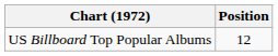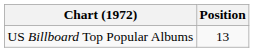 <table class="wikitable" style="text-align:center;">
 <tr>
 <th>Chart (1972)</th>
 <th>Position</th>
 </tr>
 <tr>
 <td align="left">US <em>Billboard</em> Top Popular Albums</td>
-<td>12</td>
+<td>13</td>
 </tr>
 </table>
